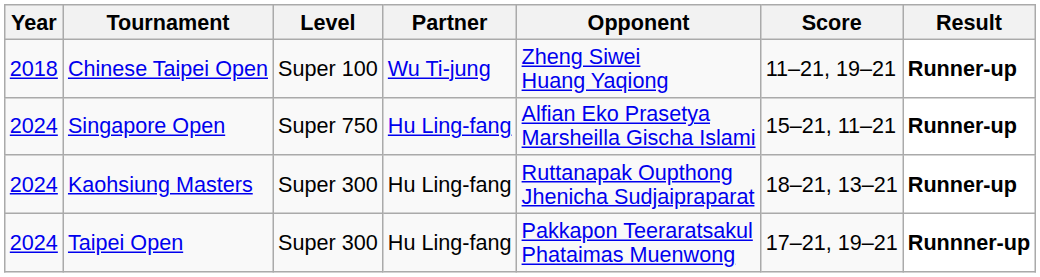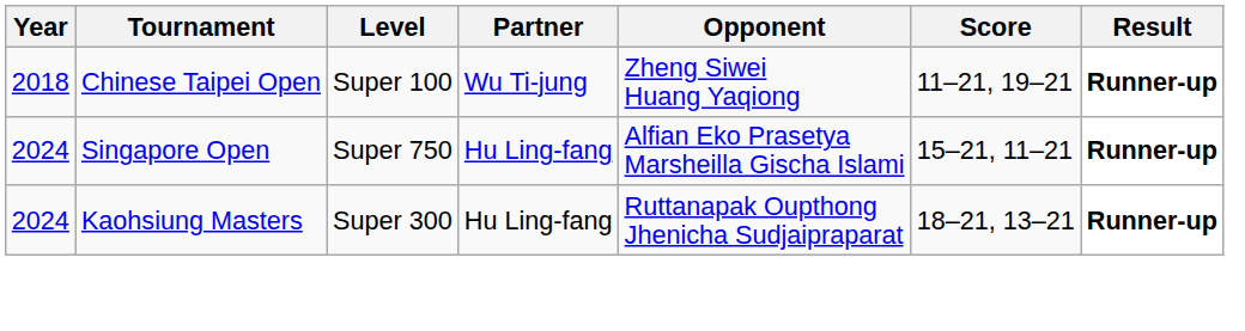 <table class="sortable wikitable" style="font-size: 90%;">
 <tr>
 <th>Year</th>
 <th>Tournament</th>
 <th>Level</th>
 <th>Partner</th>
 <th>Opponent</th>
 <th>Score</th>
 <th>Result</th>
 </tr>
 <tr>
 <td align="center"><a href='#'>2018</a></td>
 <td align="left"><a href='#'>Chinese Taipei Open</a></td>
 <td align="left">Super 100</td>
 <td align="left"> <a href='#'>Wu Ti-jung</a></td>
 <td align="left"> <a href='#'>Zheng Siwei</a><br> <a href='#'>Huang Yaqiong</a></td>
 <td align="left">11–21, 19–21</td>
 <td style="text-align:left; background:white"> <strong>Runner-up</strong></td>
 </tr>
 <tr>
 <td align="center"><a href='#'>2024</a></td>
 <td align="left"><a href='#'>Singapore Open</a></td>
 <td align="left">Super 750</td>
 <td align="left"> <a href='#'>Hu Ling-fang</a></td>
 <td align="left"> <a href='#'>Alfian Eko Prasetya</a><br> <a href='#'>Marsheilla Gischa Islami</a></td>
 <td align="left">15–21, 11–21</td>
 <td style="text-align:left; background:white"> <strong>Runner-up</strong></td>
 </tr>
 <tr>
 <td align="center"><a href='#'>2024</a></td>
 <td align="left"><a href='#'>Kaohsiung Masters</a></td>
 <td align="left">Super 300</td>
 <td align="left"> Hu Ling-fang</td>
 <td align="left"> <a href='#'>Ruttanapak Oupthong</a><br> <a href='#'>Jhenicha Sudjaipraparat</a></td>
 <td align="left">18–21, 13–21</td>
 <td style="text-align:left; background:white"> <strong>Runner-up</strong></td>
 </tr>
-<tr>
-<td align="center"><a href='#'>2024</a></td>
-<td align="left"><a href='#'>Taipei Open</a></td>
-<td align="left">Super 300</td>
-<td align="left"> Hu Ling-fang</td>
-<td align="left"> <a href='#'>Pakkapon Teeraratsakul</a><br> <a href='#'>Phataimas Muenwong</a></td>
-<td align="left">17–21, 19–21</td>
-<td style="text-align:left; background:white"> <strong>Runnner-up</strong></td>
-</tr>
 </table>
